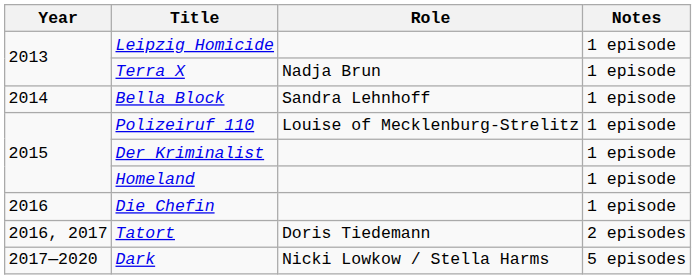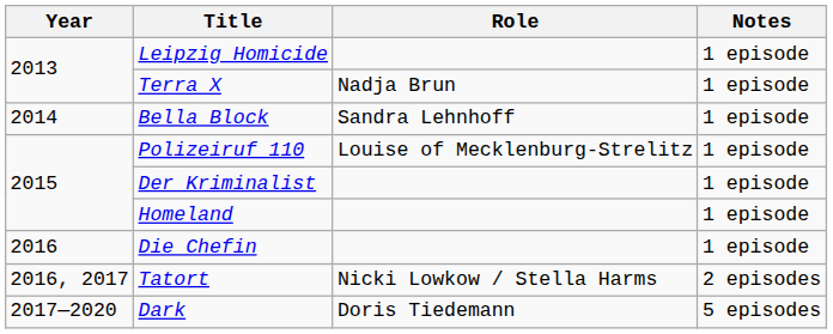 <table class="wikitable sortable">
 <tr>
 <th>Year</th>
 <th>Title</th>
 <th>Role</th>
 <th class="unsortable">Notes</th>
 </tr>
 <tr>
 <td rowspan=2>2013</td>
 <td><em><a href='#'>Leipzig Homicide</a></em></td>
 <td></td>
 <td>1 episode</td>
 </tr>
 <tr>
 <td><em><a href='#'>Terra X</a></em></td>
 <td>Nadja Brun</td>
 <td>1 episode</td>
 </tr>
 <tr>
 <td>2014</td>
 <td><em><a href='#'>Bella Block</a></em></td>
 <td>Sandra Lehnhoff</td>
 <td>1 episode</td>
 </tr>
 <tr>
 <td rowspan=3>2015</td>
 <td><em><a href='#'>Polizeiruf 110</a></em></td>
 <td>Louise of Mecklenburg-Strelitz</td>
 <td>1 episode</td>
 </tr>
 <tr>
 <td><em><a href='#'>Der Kriminalist</a></em></td>
 <td></td>
 <td>1 episode</td>
 </tr>
 <tr>
 <td><em><a href='#'>Homeland</a></em></td>
 <td></td>
 <td>1 episode</td>
 </tr>
 <tr>
 <td>2016</td>
 <td><em><a href='#'>Die Chefin</a></em></td>
 <td></td>
 <td>1 episode</td>
 </tr>
 <tr>
 <td>2016, 2017</td>
 <td><em><a href='#'>Tatort</a></em></td>
-<td>Doris Tiedemann</td>
+<td>Nicki Lowkow / Stella Harms</td>
 <td>2 episodes</td>
 </tr>
 <tr>
 <td>2017—2020</td>
 <td><em><a href='#'>Dark</a></em></td>
-<td>Nicki Lowkow / Stella Harms</td>
+<td>Doris Tiedemann</td>
 <td>5 episodes</td>
 </tr>
 </table>
